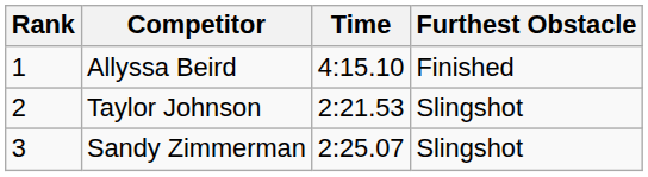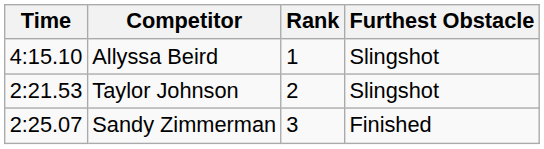 <table class="wikitable sortable mw-collapsible">
 <tr>
+<th>Time</th>
+<th>Competitor</th>
 <th>Rank</th>
-<th>Competitor</th>
-<th>Time</th>
 <th>Furthest Obstacle</th>
 </tr>
 <tr>
+<td>4:15.10</td>
+<td>Allyssa Beird</td>
 <td>1</td>
-<td>Allyssa Beird</td>
-<td>4:15.10</td>
-<td>Finished</td>
-</tr>
-<tr>
-<td>2</td>
-<td>Taylor Johnson</td>
-<td>2:21.53</td>
 <td>Slingshot</td>
 </tr>
 <tr>
-<td>3</td>
-<td>Sandy Zimmerman</td>
-<td>2:25.07</td>
+<td>2:21.53</td>
+<td>Taylor Johnson</td>
+<td>2</td>
 <td>Slingshot</td>
 </tr>
+<tr>
+<td>2:25.07</td>
+<td>Sandy Zimmerman</td>
+<td>3</td>
+<td>Finished</td>
+</tr>
 </table>
